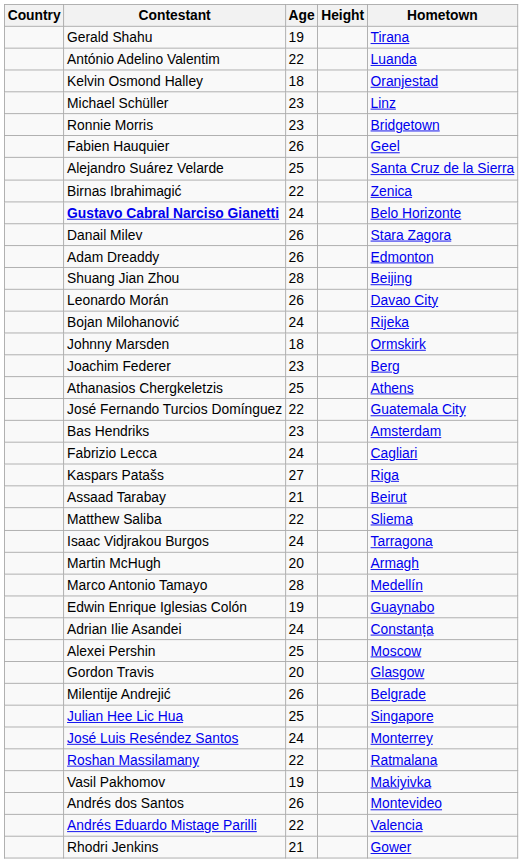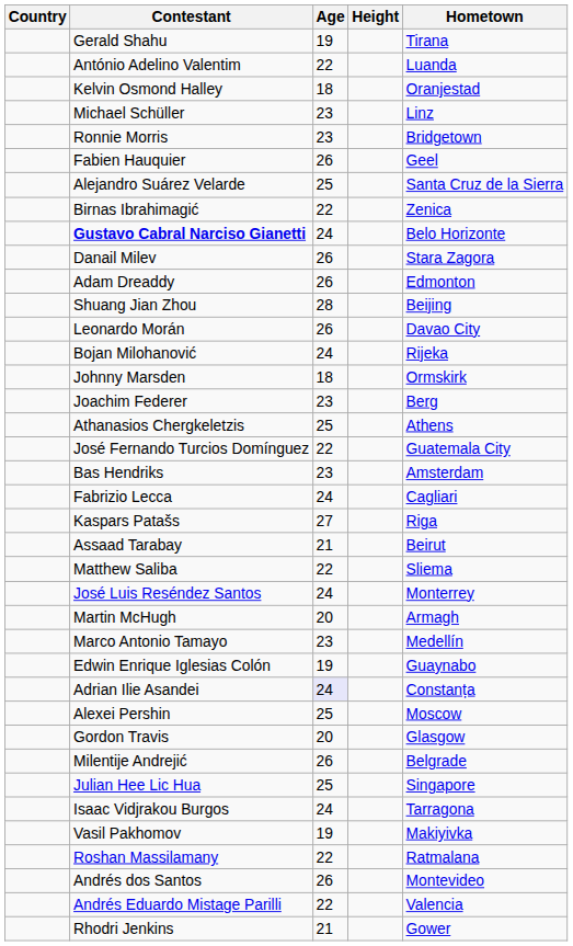 <table class="wikitable sortable" style="font-size:95%;">
 <tr>
 <th>Country</th>
 <th>Contestant</th>
 <th>Age</th>
 <th>Height</th>
 <th>Hometown</th>
 </tr>
 <tr>
 <td><strong></strong></td>
 <td>Gerald Shahu</td>
 <td>19</td>
 <td></td>
 <td><a href='#'>Tirana</a></td>
 </tr>
 <tr>
 <td><strong></strong></td>
 <td>António Adelino Valentim</td>
 <td>22</td>
 <td></td>
 <td><a href='#'>Luanda</a></td>
 </tr>
 <tr>
 <td><strong></strong></td>
 <td>Kelvin Osmond Halley</td>
 <td>18</td>
 <td></td>
 <td><a href='#'>Oranjestad</a></td>
 </tr>
 <tr>
 <td><strong></strong></td>
 <td>Michael Schüller</td>
 <td>23</td>
 <td></td>
 <td><a href='#'>Linz</a></td>
 </tr>
 <tr>
 <td><strong></strong></td>
 <td>Ronnie Morris</td>
 <td>23</td>
 <td></td>
 <td><a href='#'>Bridgetown</a></td>
 </tr>
 <tr>
 <td><strong></strong></td>
 <td>Fabien Hauquier</td>
 <td>26</td>
 <td></td>
 <td><a href='#'>Geel</a></td>
 </tr>
 <tr>
 <td><strong></strong></td>
 <td>Alejandro Suárez Velarde</td>
 <td>25</td>
 <td></td>
 <td><a href='#'>Santa Cruz de la Sierra</a></td>
 </tr>
 <tr>
 <td><strong></strong></td>
 <td>Birnas Ibrahimagić</td>
 <td>22</td>
 <td></td>
 <td><a href='#'>Zenica</a></td>
 </tr>
 <tr>
 <td><strong></strong></td>
 <td><strong><a href='#'>Gustavo Cabral Narciso Gianetti</a></strong></td>
 <td>24</td>
 <td></td>
 <td><a href='#'>Belo Horizonte</a></td>
 </tr>
 <tr>
 <td><strong></strong></td>
 <td>Danail Milev</td>
 <td>26</td>
 <td></td>
 <td><a href='#'>Stara Zagora</a></td>
 </tr>
 <tr>
 <td><strong></strong></td>
 <td>Adam Dreaddy</td>
 <td>26</td>
 <td></td>
 <td><a href='#'>Edmonton</a></td>
 </tr>
 <tr>
 <td><strong></strong></td>
 <td>Shuang Jian Zhou</td>
 <td>28</td>
 <td></td>
 <td><a href='#'>Beijing</a></td>
 </tr>
 <tr>
 <td><strong></strong></td>
 <td>Leonardo Morán</td>
 <td>26</td>
 <td></td>
 <td><a href='#'>Davao City</a></td>
 </tr>
 <tr>
 <td><strong></strong></td>
 <td>Bojan Milohanović</td>
 <td>24</td>
 <td></td>
 <td><a href='#'>Rijeka</a></td>
 </tr>
 <tr>
 <td><strong></strong></td>
 <td>Johnny Marsden</td>
 <td>18</td>
 <td></td>
 <td><a href='#'>Ormskirk</a></td>
 </tr>
 <tr>
 <td><strong></strong></td>
 <td>Joachim Federer</td>
 <td>23</td>
 <td></td>
 <td><a href='#'>Berg</a></td>
 </tr>
 <tr>
 <td><strong></strong></td>
 <td>Athanasios Chergkeletzis</td>
 <td>25</td>
 <td></td>
 <td><a href='#'>Athens</a></td>
 </tr>
 <tr>
 <td><strong></strong></td>
 <td>José Fernando Turcios Domínguez</td>
 <td>22</td>
 <td></td>
 <td><a href='#'>Guatemala City</a></td>
 </tr>
 <tr>
 <td><strong></strong></td>
 <td>Bas Hendriks</td>
 <td>23</td>
 <td></td>
 <td><a href='#'>Amsterdam</a></td>
 </tr>
 <tr>
 <td><strong></strong></td>
 <td>Fabrizio Lecca</td>
 <td>24</td>
 <td></td>
 <td><a href='#'>Cagliari</a></td>
 </tr>
 <tr>
 <td><strong></strong></td>
 <td>Kaspars Patašs</td>
 <td>27</td>
 <td></td>
 <td><a href='#'>Riga</a></td>
 </tr>
 <tr>
 <td><strong></strong></td>
 <td>Assaad Tarabay</td>
 <td>21</td>
 <td></td>
 <td><a href='#'>Beirut</a></td>
 </tr>
 <tr>
 <td><strong></strong></td>
 <td>Matthew Saliba</td>
 <td>22</td>
 <td></td>
 <td><a href='#'>Sliema</a></td>
 </tr>
 <tr>
 <td><strong></strong></td>
-<td>Isaac Vidjrakou Burgos</td>
+<td><a href='#'>José Luis Reséndez Santos</a></td>
 <td>24</td>
 <td></td>
-<td><a href='#'>Tarragona</a></td>
+<td><a href='#'>Monterrey</a></td>
 </tr>
 <tr>
 <td><strong></strong></td>
 <td>Martin McHugh</td>
 <td>20</td>
 <td></td>
 <td><a href='#'>Armagh</a></td>
 </tr>
 <tr>
 <td><strong></strong></td>
 <td>Marco Antonio Tamayo</td>
-<td>28</td>
+<td>23</td>
 <td></td>
 <td><a href='#'>Medellín</a></td>
 </tr>
 <tr>
 <td><strong></strong></td>
 <td>Edwin Enrique Iglesias Colón</td>
 <td>19</td>
 <td></td>
 <td><a href='#'>Guaynabo</a></td>
 </tr>
 <tr>
 <td><strong></strong></td>
 <td>Adrian Ilie Asandei</td>
-<td>24</td>
+<td style="background: lavender;">24</td>
 <td></td>
 <td><a href='#'>Constanța</a></td>
 </tr>
 <tr>
 <td><strong></strong></td>
 <td>Alexei Pershin</td>
 <td>25</td>
 <td></td>
 <td><a href='#'>Moscow</a></td>
 </tr>
 <tr>
 <td><strong></strong></td>
 <td>Gordon Travis</td>
 <td>20</td>
 <td></td>
 <td><a href='#'>Glasgow</a></td>
 </tr>
 <tr>
 <td><strong></strong></td>
 <td>Milentije Andrejić</td>
 <td>26</td>
 <td></td>
 <td><a href='#'>Belgrade</a></td>
 </tr>
 <tr>
 <td><strong></strong></td>
 <td><a href='#'>Julian Hee Lic Hua</a></td>
 <td>25</td>
 <td></td>
 <td><a href='#'>Singapore</a></td>
 </tr>
 <tr>
 <td><strong></strong></td>
-<td><a href='#'>José Luis Reséndez Santos</a></td>
+<td>Isaac Vidjrakou Burgos</td>
 <td>24</td>
 <td></td>
-<td><a href='#'>Monterrey</a></td>
+<td><a href='#'>Tarragona</a></td>
+</tr>
+<tr>
+<td><strong></strong></td>
+<td>Vasil Pakhomov</td>
+<td>19</td>
+<td></td>
+<td><a href='#'>Makiyivka</a></td>
 </tr>
 <tr>
 <td><strong></strong></td>
 <td><a href='#'>Roshan Massilamany</a></td>
 <td>22</td>
 <td></td>
 <td><a href='#'>Ratmalana</a></td>
-</tr>
-<tr>
-<td><strong></strong></td>
-<td>Vasil Pakhomov</td>
-<td>19</td>
-<td></td>
-<td><a href='#'>Makiyivka</a></td>
 </tr>
 <tr>
 <td><strong></strong></td>
 <td>Andrés dos Santos</td>
 <td>26</td>
 <td></td>
 <td><a href='#'>Montevideo</a></td>
 </tr>
 <tr>
 <td><strong></strong></td>
 <td><a href='#'>Andrés Eduardo Mistage Parilli</a></td>
 <td>22</td>
 <td></td>
 <td><a href='#'>Valencia</a></td>
 </tr>
 <tr>
 <td><strong></strong></td>
 <td>Rhodri Jenkins</td>
 <td>21</td>
 <td></td>
 <td><a href='#'>Gower</a></td>
 </tr>
 </table>
